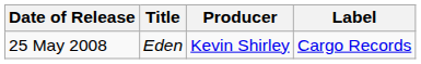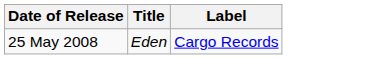 <table class="wikitable">
 <tr>
 <th>Date of Release</th>
 <th>Title</th>
-<th>Producer</th>
 <th>Label</th>
 </tr>
 <tr>
 <td>25 May 2008</td>
 <td><em>Eden</em></td>
-<td><a href='#'>Kevin Shirley</a></td>
 <td><a href='#'>Cargo Records</a></td>
 </tr>
 </table>
